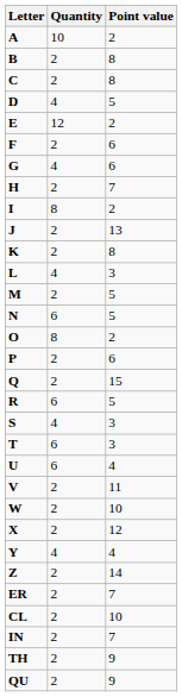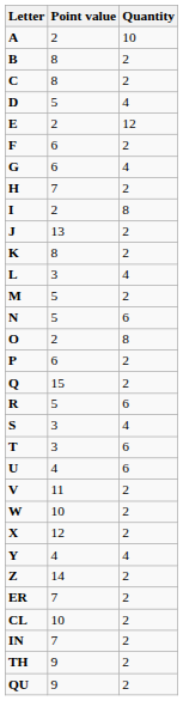 <table class="wikitable">
 <tr>
 <th>Letter</th>
+<th>Point value</th>
 <th>Quantity</th>
-<th>Point value</th>
 </tr>
 <tr>
 <td><strong>A</strong></td>
+<td>2</td>
+<td>10</td>
+</tr>
+<tr>
+<td><strong>B</strong></td>
+<td>8</td>
+<td>2</td>
+</tr>
+<tr>
+<td><strong>C</strong></td>
+<td>8</td>
+<td>2</td>
+</tr>
+<tr>
+<td><strong>D</strong></td>
+<td>5</td>
+<td>4</td>
+</tr>
+<tr>
+<td><strong>E</strong></td>
+<td>2</td>
+<td>12</td>
+</tr>
+<tr>
+<td><strong>F</strong></td>
+<td>6</td>
+<td>2</td>
+</tr>
+<tr>
+<td><strong>G</strong></td>
+<td>6</td>
+<td>4</td>
+</tr>
+<tr>
+<td><strong>H</strong></td>
+<td>7</td>
+<td>2</td>
+</tr>
+<tr>
+<td><strong>I</strong></td>
+<td>2</td>
+<td>8</td>
+</tr>
+<tr>
+<td><strong>J</strong></td>
+<td>13</td>
+<td>2</td>
+</tr>
+<tr>
+<td><strong>K</strong></td>
+<td>8</td>
+<td>2</td>
+</tr>
+<tr>
+<td><strong>L</strong></td>
+<td>3</td>
+<td>4</td>
+</tr>
+<tr>
+<td><strong>M</strong></td>
+<td>5</td>
+<td>2</td>
+</tr>
+<tr>
+<td><strong>N</strong></td>
+<td>5</td>
+<td>6</td>
+</tr>
+<tr>
+<td><strong>O</strong></td>
+<td>2</td>
+<td>8</td>
+</tr>
+<tr>
+<td><strong>P</strong></td>
+<td>6</td>
+<td>2</td>
+</tr>
+<tr>
+<td><strong>Q</strong></td>
+<td>15</td>
+<td>2</td>
+</tr>
+<tr>
+<td><strong>R</strong></td>
+<td>5</td>
+<td>6</td>
+</tr>
+<tr>
+<td><strong>S</strong></td>
+<td>3</td>
+<td>4</td>
+</tr>
+<tr>
+<td><strong>T</strong></td>
+<td>3</td>
+<td>6</td>
+</tr>
+<tr>
+<td><strong>U</strong></td>
+<td>4</td>
+<td>6</td>
+</tr>
+<tr>
+<td><strong>V</strong></td>
+<td>11</td>
+<td>2</td>
+</tr>
+<tr>
+<td><strong>W</strong></td>
 <td>10</td>
 <td>2</td>
 </tr>
 <tr>
-<td><strong>B</strong></td>
-<td>2</td>
-<td>8</td>
-</tr>
-<tr>
-<td><strong>C</strong></td>
-<td>2</td>
-<td>8</td>
-</tr>
-<tr>
-<td><strong>D</strong></td>
-<td>4</td>
-<td>5</td>
-</tr>
-<tr>
-<td><strong>E</strong></td>
+<td><strong>X</strong></td>
 <td>12</td>
 <td>2</td>
-</tr>
-<tr>
-<td><strong>F</strong></td>
-<td>2</td>
-<td>6</td>
-</tr>
-<tr>
-<td><strong>G</strong></td>
-<td>4</td>
-<td>6</td>
-</tr>
-<tr>
-<td><strong>H</strong></td>
-<td>2</td>
-<td>7</td>
-</tr>
-<tr>
-<td><strong>I</strong></td>
-<td>8</td>
-<td>2</td>
-</tr>
-<tr>
-<td><strong>J</strong></td>
-<td>2</td>
-<td>13</td>
-</tr>
-<tr>
-<td><strong>K</strong></td>
-<td>2</td>
-<td>8</td>
-</tr>
-<tr>
-<td><strong>L</strong></td>
-<td>4</td>
-<td>3</td>
-</tr>
-<tr>
-<td><strong>M</strong></td>
-<td>2</td>
-<td>5</td>
-</tr>
-<tr>
-<td><strong>N</strong></td>
-<td>6</td>
-<td>5</td>
-</tr>
-<tr>
-<td><strong>O</strong></td>
-<td>8</td>
-<td>2</td>
-</tr>
-<tr>
-<td><strong>P</strong></td>
-<td>2</td>
-<td>6</td>
-</tr>
-<tr>
-<td><strong>Q</strong></td>
-<td>2</td>
-<td>15</td>
-</tr>
-<tr>
-<td><strong>R</strong></td>
-<td>6</td>
-<td>5</td>
-</tr>
-<tr>
-<td><strong>S</strong></td>
-<td>4</td>
-<td>3</td>
-</tr>
-<tr>
-<td><strong>T</strong></td>
-<td>6</td>
-<td>3</td>
-</tr>
-<tr>
-<td><strong>U</strong></td>
-<td>6</td>
-<td>4</td>
-</tr>
-<tr>
-<td><strong>V</strong></td>
-<td>2</td>
-<td>11</td>
-</tr>
-<tr>
-<td><strong>W</strong></td>
-<td>2</td>
-<td>10</td>
-</tr>
-<tr>
-<td><strong>X</strong></td>
-<td>2</td>
-<td>12</td>
 </tr>
 <tr>
 <td><strong>Y</strong></td>
 <td>4</td>
 <td>4</td>
 </tr>
 <tr>
 <td><strong>Z</strong></td>
+<td>14</td>
 <td>2</td>
-<td>14</td>
 </tr>
 <tr>
 <td><strong>ER</strong></td>
+<td>7</td>
 <td>2</td>
-<td>7</td>
 </tr>
 <tr>
 <td><strong>CL</strong></td>
+<td>10</td>
 <td>2</td>
-<td>10</td>
 </tr>
 <tr>
 <td><strong>IN</strong></td>
+<td>7</td>
 <td>2</td>
-<td>7</td>
 </tr>
 <tr>
 <td><strong>TH</strong></td>
+<td>9</td>
 <td>2</td>
-<td>9</td>
 </tr>
 <tr>
 <td><strong>QU</strong></td>
+<td>9</td>
 <td>2</td>
-<td>9</td>
 </tr>
 </table>
